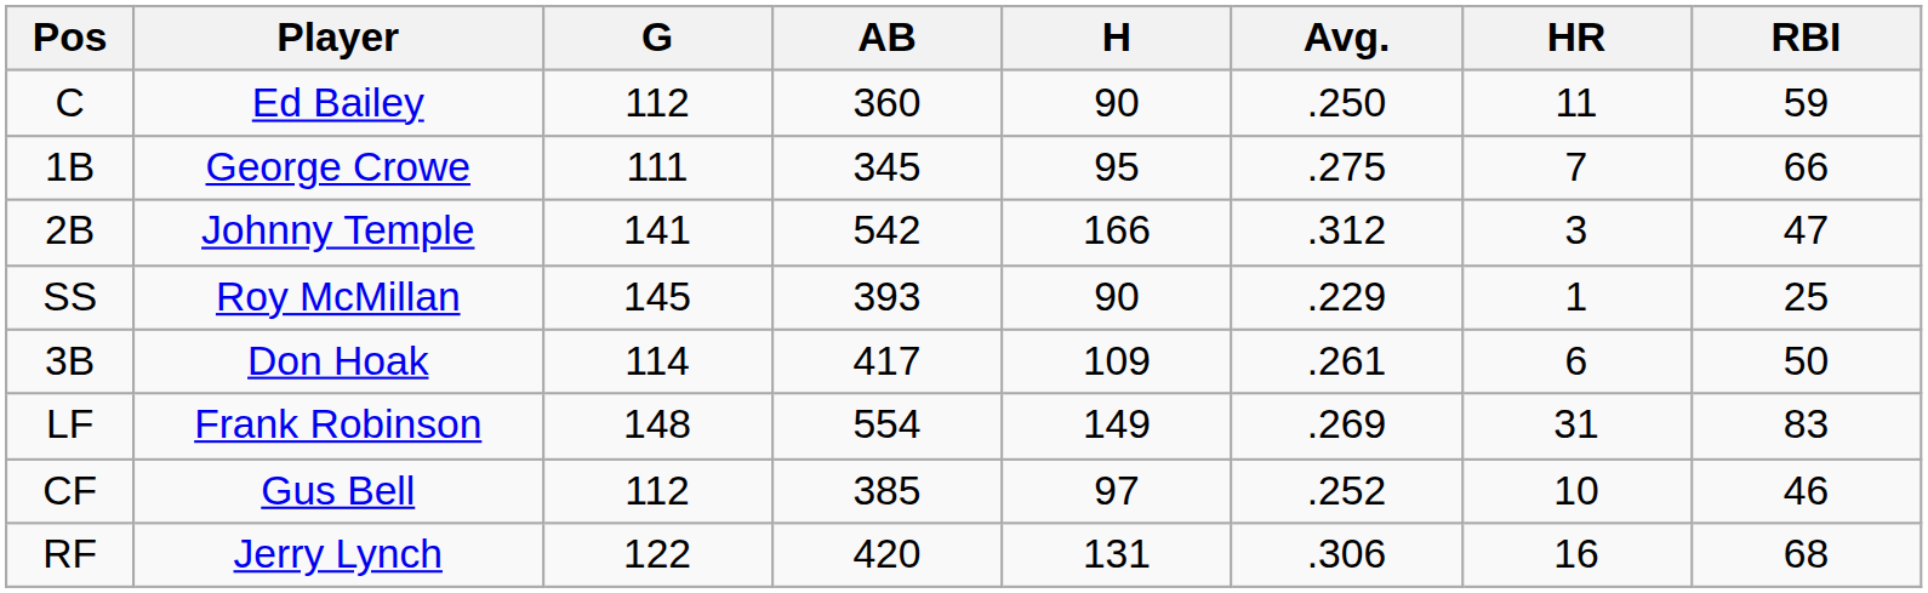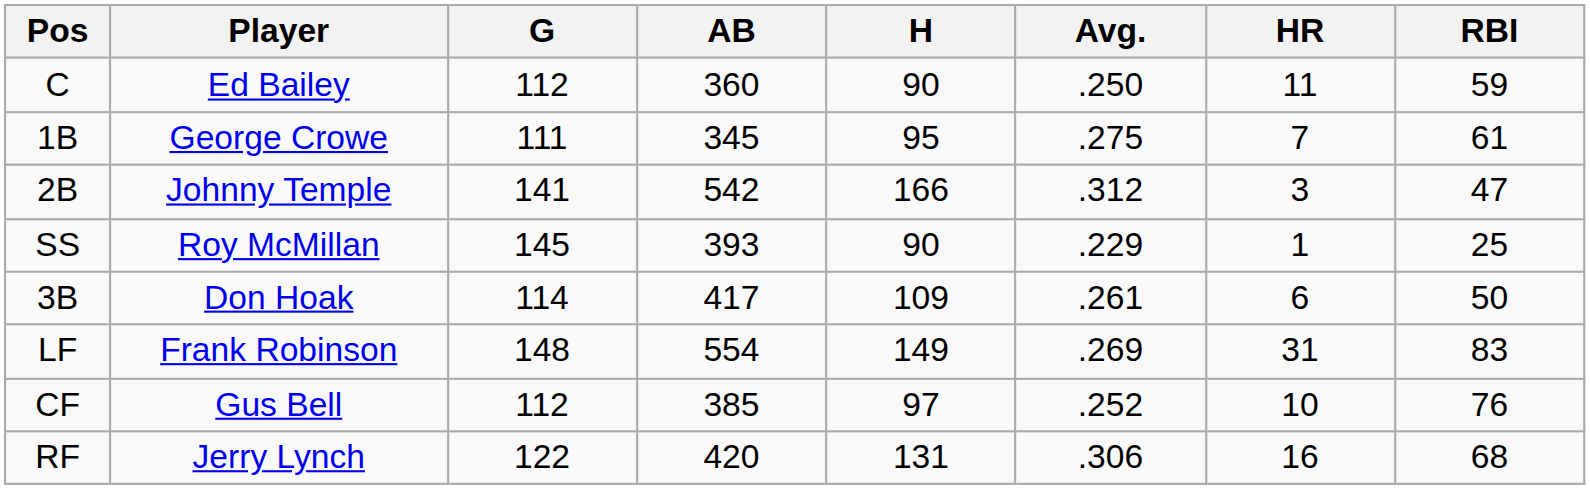 <table class="wikitable sortable">
 <tr>
 <th bgcolor="#DDDDFF" width="5%">Pos</th>
 <th bgcolor="#DDDDFF" width="16%">Player</th>
 <th bgcolor="#DDDDFF" width="9%">G</th>
 <th bgcolor="#DDDDFF" width="9%">AB</th>
 <th bgcolor="#DDDDFF" width="9%">H</th>
 <th bgcolor="#DDDDFF" width="9%">Avg.</th>
 <th bgcolor="#DDDDFF" width="9%">HR</th>
 <th bgcolor="#DDDDFF" width="9%">RBI</th>
 </tr>
 <tr align="center">
 <td>C</td>
 <td><a href='#'>Ed Bailey</a></td>
 <td>112</td>
 <td>360</td>
 <td>90</td>
 <td>.250</td>
 <td>11</td>
 <td>59</td>
 </tr>
 <tr align="center">
 <td>1B</td>
 <td><a href='#'>George Crowe</a></td>
 <td>111</td>
 <td>345</td>
 <td>95</td>
 <td>.275</td>
 <td>7</td>
-<td>66</td>
+<td>61</td>
 </tr>
 <tr align="center">
 <td>2B</td>
 <td><a href='#'>Johnny Temple</a></td>
 <td>141</td>
 <td>542</td>
 <td>166</td>
 <td>.312</td>
 <td>3</td>
 <td>47</td>
 </tr>
 <tr align="center">
 <td>SS</td>
 <td><a href='#'>Roy McMillan</a></td>
 <td>145</td>
 <td>393</td>
 <td>90</td>
 <td>.229</td>
 <td>1</td>
 <td>25</td>
 </tr>
 <tr align="center">
 <td>3B</td>
 <td><a href='#'>Don Hoak</a></td>
 <td>114</td>
 <td>417</td>
 <td>109</td>
 <td>.261</td>
 <td>6</td>
 <td>50</td>
 </tr>
 <tr align="center">
 <td>LF</td>
 <td><a href='#'>Frank Robinson</a></td>
 <td>148</td>
 <td>554</td>
 <td>149</td>
 <td>.269</td>
 <td>31</td>
 <td>83</td>
 </tr>
 <tr align="center">
 <td>CF</td>
 <td><a href='#'>Gus Bell</a></td>
 <td>112</td>
 <td>385</td>
 <td>97</td>
 <td>.252</td>
 <td>10</td>
-<td>46</td>
+<td>76</td>
 </tr>
 <tr align="center">
 <td>RF</td>
 <td><a href='#'>Jerry Lynch</a></td>
 <td>122</td>
 <td>420</td>
 <td>131</td>
 <td>.306</td>
 <td>16</td>
 <td>68</td>
 </tr>
 </table>
